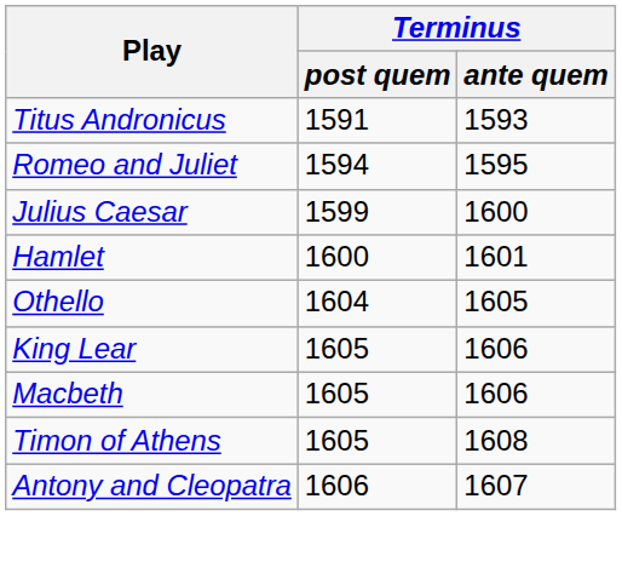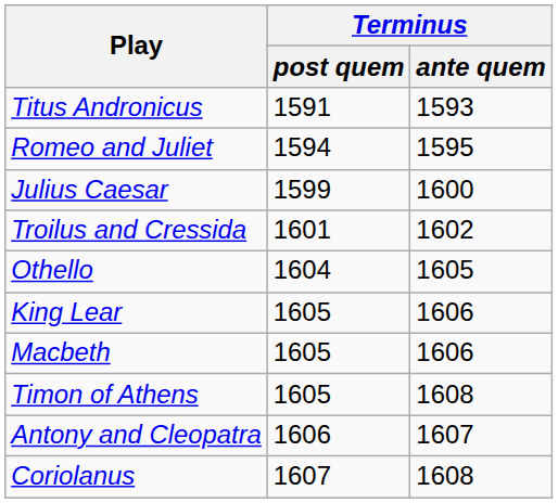 <table class="wikitable sortable">
 <tr>
 <th scope=col rowspan=2>Play</th>
 <th scope=colgroup colspan=2><em><a href='#'>Terminus</a></em></th>
 </tr>
 <tr>
 <th scope=col><em>post quem</em></th>
 <th scope=col><em>ante quem</em></th>
 </tr>
 <tr>
 <td><em><a href='#'>Titus Andronicus</a></em></td>
 <td>1591</td>
 <td>1593</td>
 </tr>
 <tr>
 <td><em><a href='#'>Romeo and Juliet</a></em></td>
 <td>1594</td>
 <td>1595</td>
 </tr>
 <tr>
 <td><em><a href='#'>Julius Caesar</a></em></td>
 <td>1599</td>
 <td>1600</td>
 </tr>
 <tr>
-<td><em><a href='#'>Hamlet</a></em></td>
-<td>1600</td>
+<td><em><a href='#'>Troilus and Cressida</a></em></td>
 <td>1601</td>
+<td>1602</td>
 </tr>
 <tr>
 <td><em><a href='#'>Othello</a></em></td>
 <td>1604</td>
 <td>1605</td>
 </tr>
 <tr>
 <td><em><a href='#'>King Lear</a></em></td>
 <td>1605</td>
 <td>1606</td>
 </tr>
 <tr>
 <td><em><a href='#'>Macbeth</a></em></td>
 <td>1605</td>
 <td>1606</td>
 </tr>
 <tr>
 <td><em><a href='#'>Timon of Athens</a></em></td>
 <td>1605</td>
 <td>1608</td>
 </tr>
 <tr>
 <td><em><a href='#'>Antony and Cleopatra</a></em></td>
 <td>1606</td>
 <td>1607</td>
 </tr>
+<tr>
+<td><em><a href='#'>Coriolanus</a></em></td>
+<td>1607</td>
+<td>1608</td>
+</tr>
 </table>
